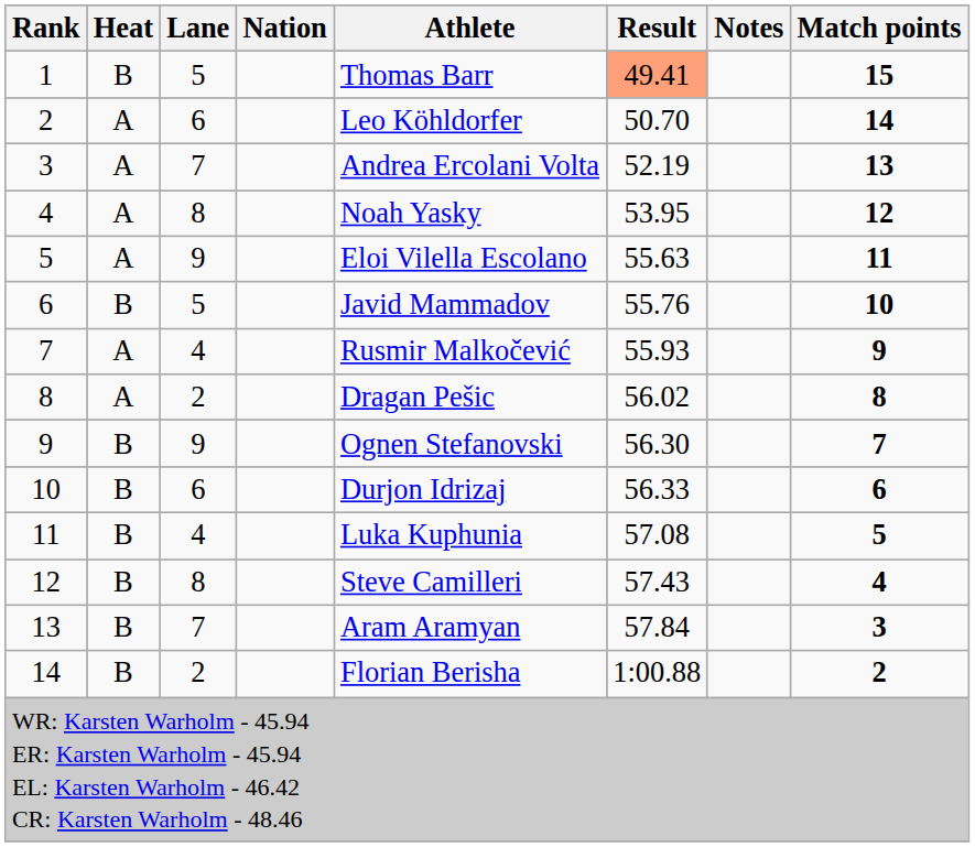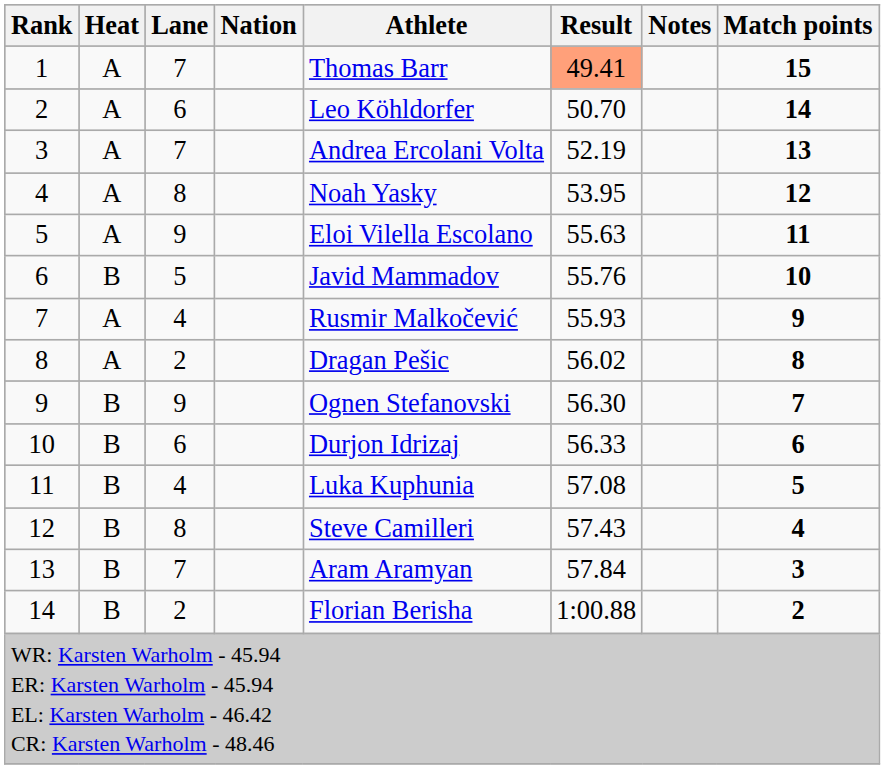 <table class="wikitable sortable" style="text-align:left;">
 <tr>
 <th>Rank</th>
 <th>Heat</th>
 <th>Lane</th>
 <th>Nation</th>
 <th>Athlete</th>
 <th>Result</th>
 <th>Notes</th>
 <th>Match points</th>
 </tr>
 <tr>
 <td align=center>1</td>
-<td align=center>B</td>
-<td align=center>5</td>
+<td align=center>A</td>
+<td align=center>7</td>
 <td></td>
 <td><a href='#'>Thomas Barr</a></td>
 <td align=center style="background: lightsalmon;">49.41</td>
 <td></td>
 <td align=center><strong>15</strong></td>
 </tr>
 <tr>
 <td align=center>2</td>
 <td align=center>A</td>
 <td align=center>6</td>
 <td></td>
 <td><a href='#'>Leo Köhldorfer</a></td>
 <td align=center>50.70</td>
 <td></td>
 <td align=center><strong>14</strong></td>
 </tr>
 <tr>
 <td align=center>3</td>
 <td align=center>A</td>
 <td align=center>7</td>
 <td></td>
 <td><a href='#'>Andrea Ercolani Volta</a></td>
 <td align=center>52.19</td>
 <td></td>
 <td align=center><strong>13</strong></td>
 </tr>
 <tr>
 <td align=center>4</td>
 <td align=center>A</td>
 <td align=center>8</td>
 <td></td>
 <td><a href='#'>Noah Yasky</a></td>
 <td align=center>53.95</td>
 <td></td>
 <td align=center><strong>12</strong></td>
 </tr>
 <tr>
 <td align=center>5</td>
 <td align=center>A</td>
 <td align=center>9</td>
 <td></td>
 <td><a href='#'>Eloi Vilella Escolano</a></td>
 <td align=center>55.63</td>
 <td align=center></td>
 <td align=center><strong>11</strong></td>
 </tr>
 <tr>
 <td align=center>6</td>
 <td align=center>B</td>
 <td align=center>5</td>
 <td></td>
 <td><a href='#'>Javid Mammadov</a></td>
 <td align=center>55.76</td>
 <td align=center></td>
 <td align=center><strong>10</strong></td>
 </tr>
 <tr>
 <td align=center>7</td>
 <td align=center>A</td>
 <td align=center>4</td>
 <td></td>
 <td><a href='#'>Rusmir Malkočević</a></td>
 <td align=center>55.93</td>
 <td align=center></td>
 <td align=center><strong>9</strong></td>
 </tr>
 <tr>
 <td align=center>8</td>
 <td align=center>A</td>
 <td align=center>2</td>
 <td></td>
 <td><a href='#'>Dragan Pešic</a></td>
 <td align=center>56.02</td>
 <td align=center></td>
 <td align=center><strong>8</strong></td>
 </tr>
 <tr>
 <td align=center>9</td>
 <td align=center>B</td>
 <td align=center>9</td>
 <td></td>
 <td><a href='#'>Ognen Stefanovski</a></td>
 <td align=center>56.30</td>
 <td align=center></td>
 <td align=center><strong>7</strong></td>
 </tr>
 <tr>
 <td align=center>10</td>
 <td align=center>B</td>
 <td align=center>6</td>
 <td></td>
 <td><a href='#'>Durjon Idrizaj</a></td>
 <td align=center>56.33</td>
 <td align=center></td>
 <td align=center><strong>6</strong></td>
 </tr>
 <tr>
 <td align=center>11</td>
 <td align=center>B</td>
 <td align=center>4</td>
 <td></td>
 <td><a href='#'>Luka Kuphunia</a></td>
 <td align=center>57.08</td>
 <td align=center></td>
 <td align=center><strong>5</strong></td>
 </tr>
 <tr>
 <td align=center>12</td>
 <td align=center>B</td>
 <td align=center>8</td>
 <td></td>
 <td><a href='#'>Steve Camilleri</a></td>
 <td align=center>57.43</td>
 <td align=center></td>
 <td align=center><strong>4</strong></td>
 </tr>
 <tr>
 <td align=center>13</td>
 <td align=center>B</td>
 <td align=center>7</td>
 <td></td>
 <td><a href='#'>Aram Aramyan</a></td>
 <td align=center>57.84</td>
 <td align=center></td>
 <td align=center><strong>3</strong></td>
 </tr>
 <tr>
 <td align=center>14</td>
 <td align=center>B</td>
 <td align=center>2</td>
 <td></td>
 <td><a href='#'>Florian Berisha</a></td>
 <td align=center>1:00.88</td>
 <td align=center></td>
 <td align=center><strong>2</strong></td>
 </tr>
 <tr>
 <td colspan="8" bgcolor="#cccccc"><small>WR:  <a href='#'>Karsten Warholm</a> - 45.94<br>ER:  <a href='#'>Karsten Warholm</a> - 45.94<br></small><small>EL:  <a href='#'>Karsten Warholm</a> - 46.42<br>CR:  <a href='#'>Karsten Warholm</a> - 48.46</small></td>
 </tr>
 </table>
